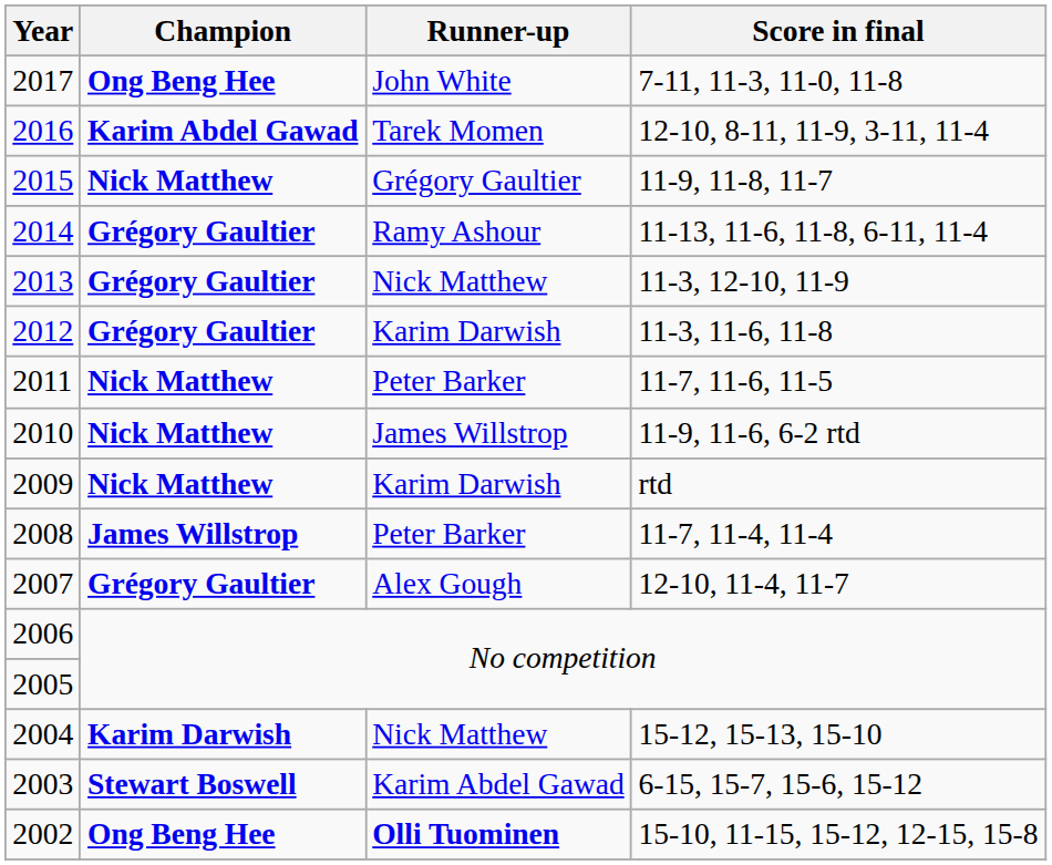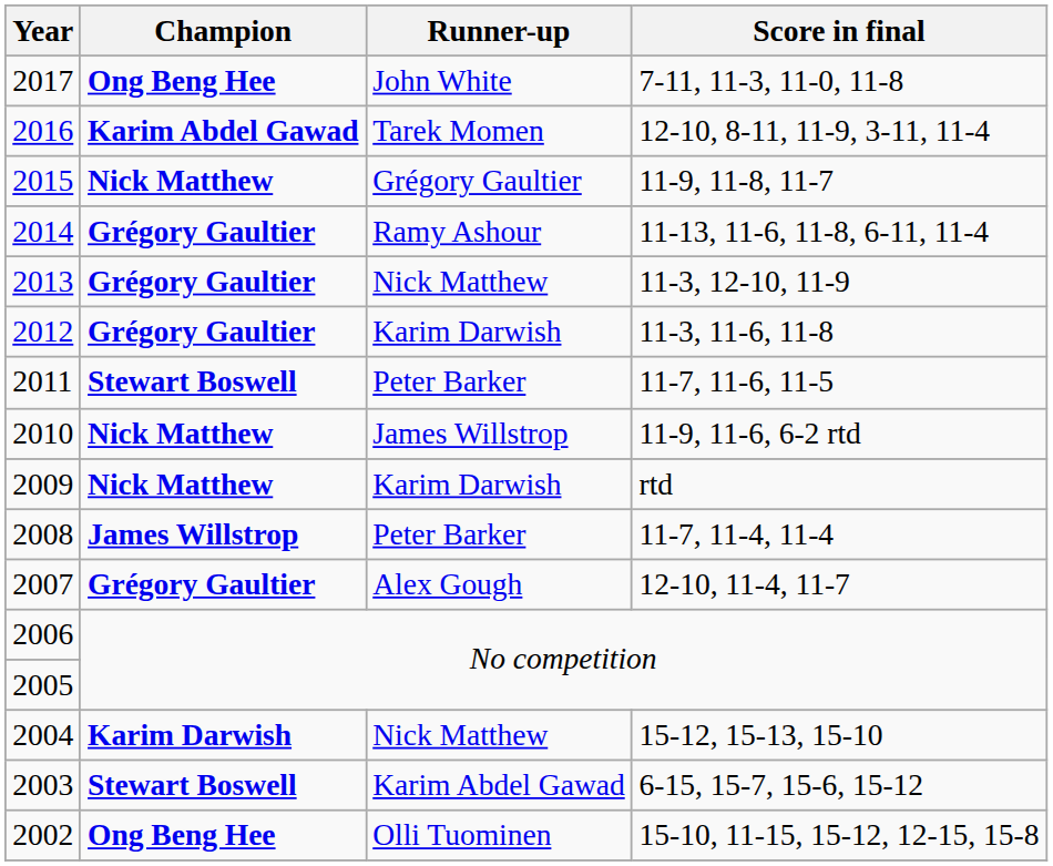 <table class="wikitable" style="font-size: 95%;">
 <tr>
 <th>Year</th>
 <th>Champion</th>
 <th>Runner-up</th>
 <th>Score in final</th>
 </tr>
 <tr>
 <td>2017</td>
 <td> <strong><a href='#'>Ong Beng Hee</a></strong></td>
 <td> <a href='#'>John White</a></td>
 <td>7-11, 11-3, 11-0, 11-8</td>
 </tr>
 <tr>
 <td><a href='#'>2016</a></td>
 <td> <strong><a href='#'>Karim Abdel Gawad</a></strong></td>
 <td> <a href='#'>Tarek Momen</a></td>
 <td>12-10, 8-11, 11-9, 3-11, 11-4</td>
 </tr>
 <tr>
 <td><a href='#'>2015</a></td>
 <td> <strong><a href='#'>Nick Matthew</a></strong></td>
 <td> <a href='#'>Grégory Gaultier</a></td>
 <td>11-9, 11-8, 11-7</td>
 </tr>
 <tr>
 <td><a href='#'>2014</a></td>
 <td> <strong><a href='#'>Grégory Gaultier</a></strong></td>
 <td> <a href='#'>Ramy Ashour</a></td>
 <td>11-13, 11-6, 11-8, 6-11, 11-4</td>
 </tr>
 <tr>
 <td><a href='#'>2013</a></td>
 <td> <strong><a href='#'>Grégory Gaultier</a></strong></td>
 <td> <a href='#'>Nick Matthew</a></td>
 <td>11-3, 12-10, 11-9</td>
 </tr>
 <tr>
 <td><a href='#'>2012</a></td>
 <td> <strong><a href='#'>Grégory Gaultier</a></strong></td>
 <td> <a href='#'>Karim Darwish</a></td>
 <td>11-3, 11-6, 11-8</td>
 </tr>
 <tr>
 <td>2011</td>
-<td> <strong><a href='#'>Nick Matthew</a></strong></td>
+<td> <strong><a href='#'>Stewart Boswell</a></strong></td>
 <td> <a href='#'>Peter Barker</a></td>
 <td>11-7, 11-6, 11-5</td>
 </tr>
 <tr>
 <td>2010</td>
 <td> <strong><a href='#'>Nick Matthew</a></strong></td>
 <td> <a href='#'>James Willstrop</a></td>
 <td>11-9, 11-6, 6-2 rtd</td>
 </tr>
 <tr>
 <td>2009</td>
 <td> <strong><a href='#'>Nick Matthew</a></strong></td>
 <td> <a href='#'>Karim Darwish</a></td>
 <td>rtd</td>
 </tr>
 <tr>
 <td>2008</td>
 <td> <strong><a href='#'>James Willstrop</a></strong></td>
 <td> <a href='#'>Peter Barker</a></td>
 <td>11-7, 11-4, 11-4</td>
 </tr>
 <tr>
 <td>2007</td>
 <td> <strong><a href='#'>Grégory Gaultier</a></strong></td>
 <td> <a href='#'>Alex Gough</a></td>
 <td>12-10, 11-4, 11-7</td>
 </tr>
 <tr>
 <td>2006</td>
 <td rowspan=2 colspan=3 align="center"><em>No competition</em></td>
 </tr>
 <tr>
 <td>2005</td>
 </tr>
 <tr>
 <td>2004</td>
 <td> <strong><a href='#'>Karim Darwish</a></strong></td>
 <td> <a href='#'>Nick Matthew</a></td>
 <td>15-12, 15-13, 15-10</td>
 </tr>
 <tr>
 <td>2003</td>
 <td> <strong><a href='#'>Stewart Boswell</a></strong></td>
 <td> <a href='#'>Karim Abdel Gawad</a></td>
 <td>6-15, 15-7, 15-6, 15-12</td>
 </tr>
 <tr>
 <td>2002</td>
 <td> <strong><a href='#'>Ong Beng Hee</a></strong></td>
-<td><strong> <a href='#'>Olli Tuominen</a></strong></td>
+<td> <a href='#'>Olli Tuominen</a></td>
 <td>15-10, 11-15, 15-12, 12-15, 15-8</td>
 </tr>
 </table>
